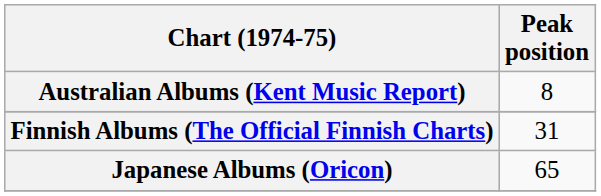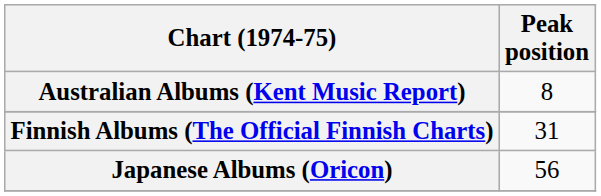 <table class="wikitable sortable plainrowheaders" style="text-align:center">
 <tr>
 <th scope="col">Chart (1974-75)</th>
 <th scope="col">Peak<br> position</th>
 </tr>
 <tr>
 <th scope="row">Australian Albums (<a href='#'>Kent Music Report</a>)</th>
 <td align="center">8</td>
 </tr>
 <tr>
 </tr>
 <tr>
 <th scope="row">Finnish Albums (<a href='#'>The Official Finnish Charts</a>)</th>
 <td align="center">31</td>
 </tr>
 <tr>
 <th scope="row">Japanese Albums (<a href='#'>Oricon</a>)</th>
-<td align="center">65</td>
+<td align="center">56</td>
 </tr>
 <tr>
 </tr>
 <tr>
 </tr>
 <tr>
 </tr>
 <tr>
 </tr>
 </table>
